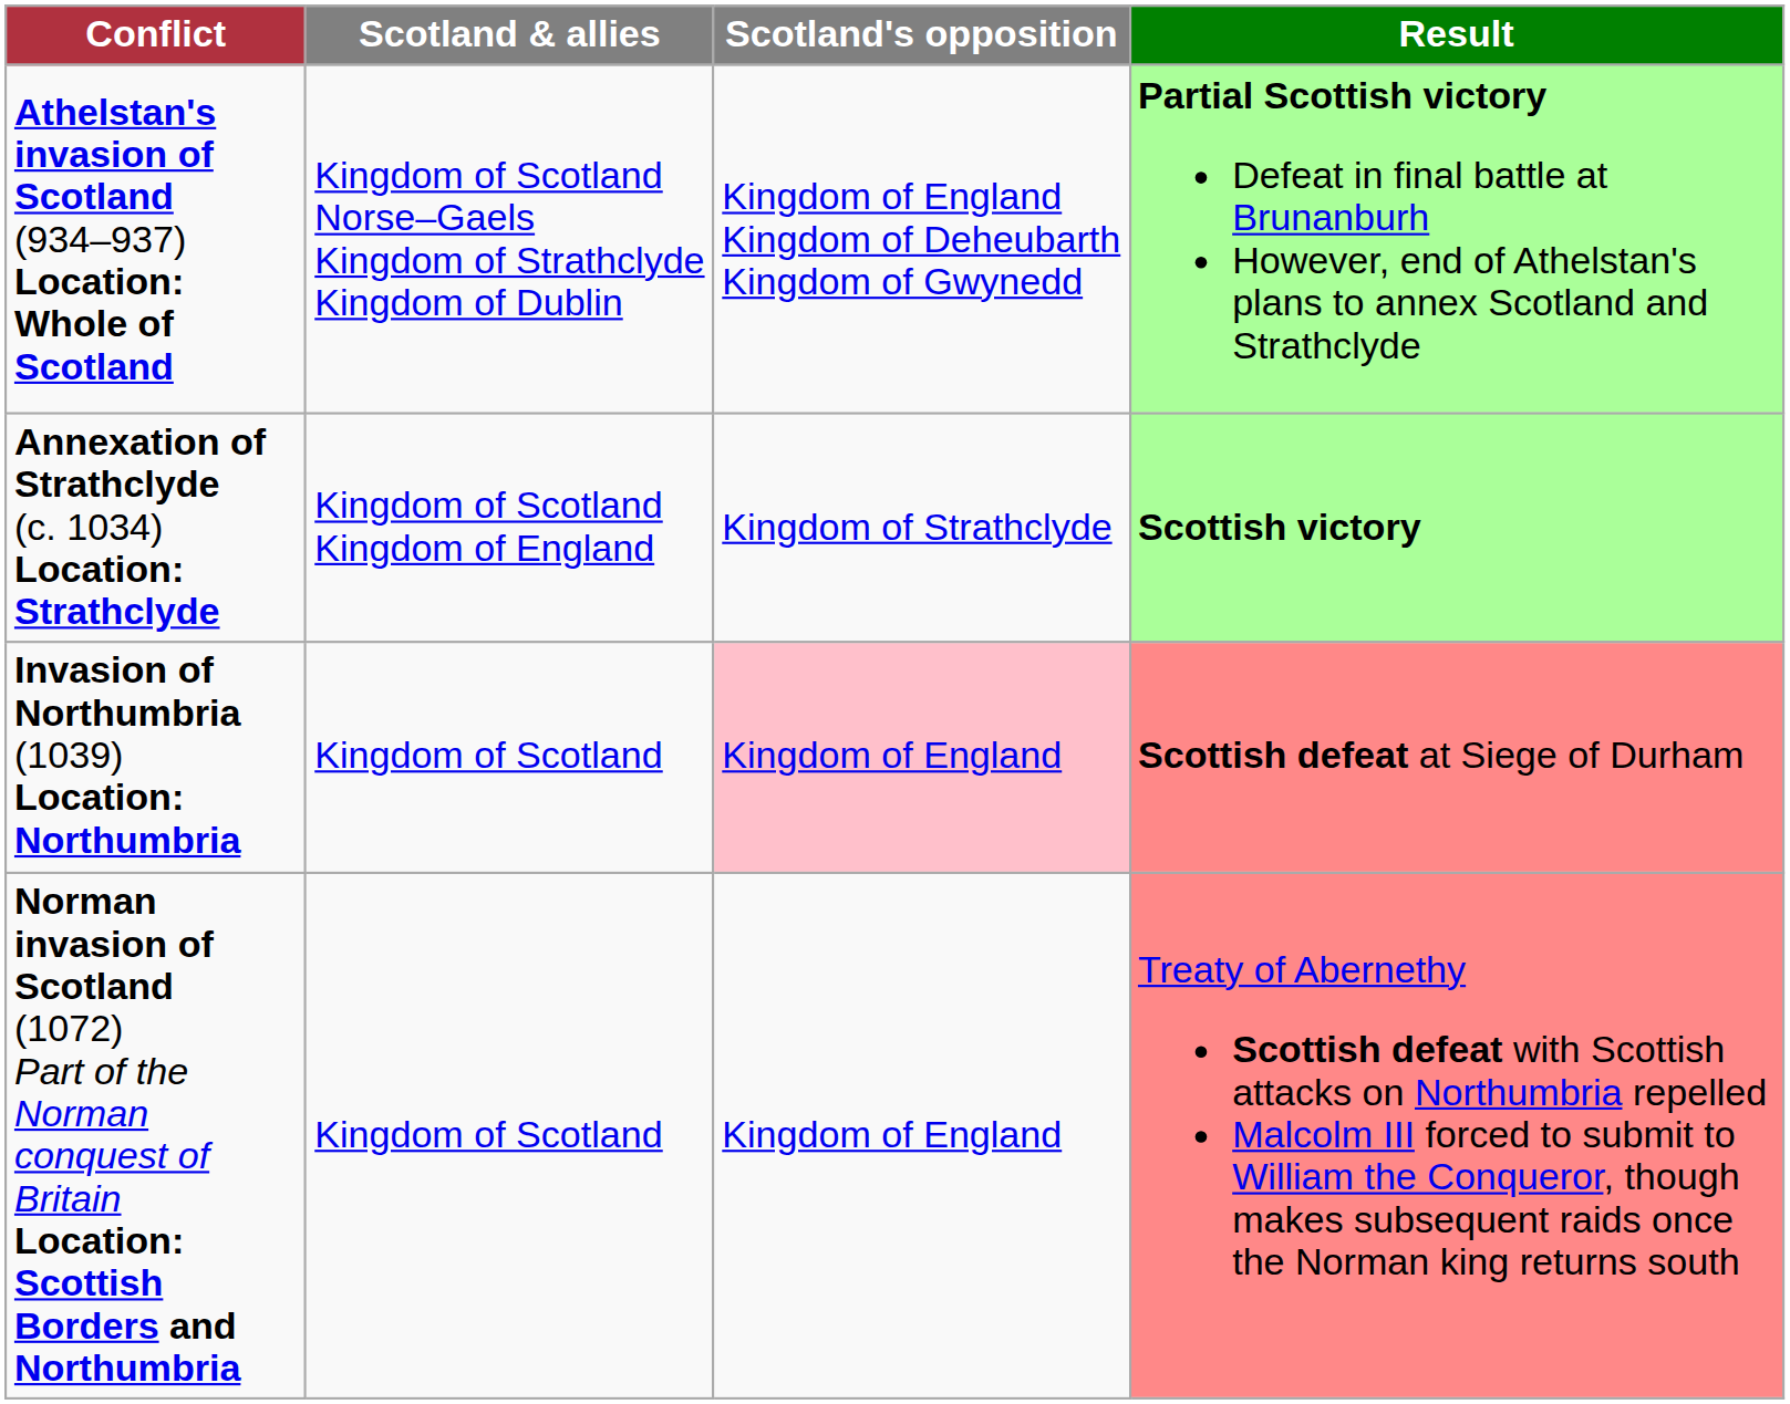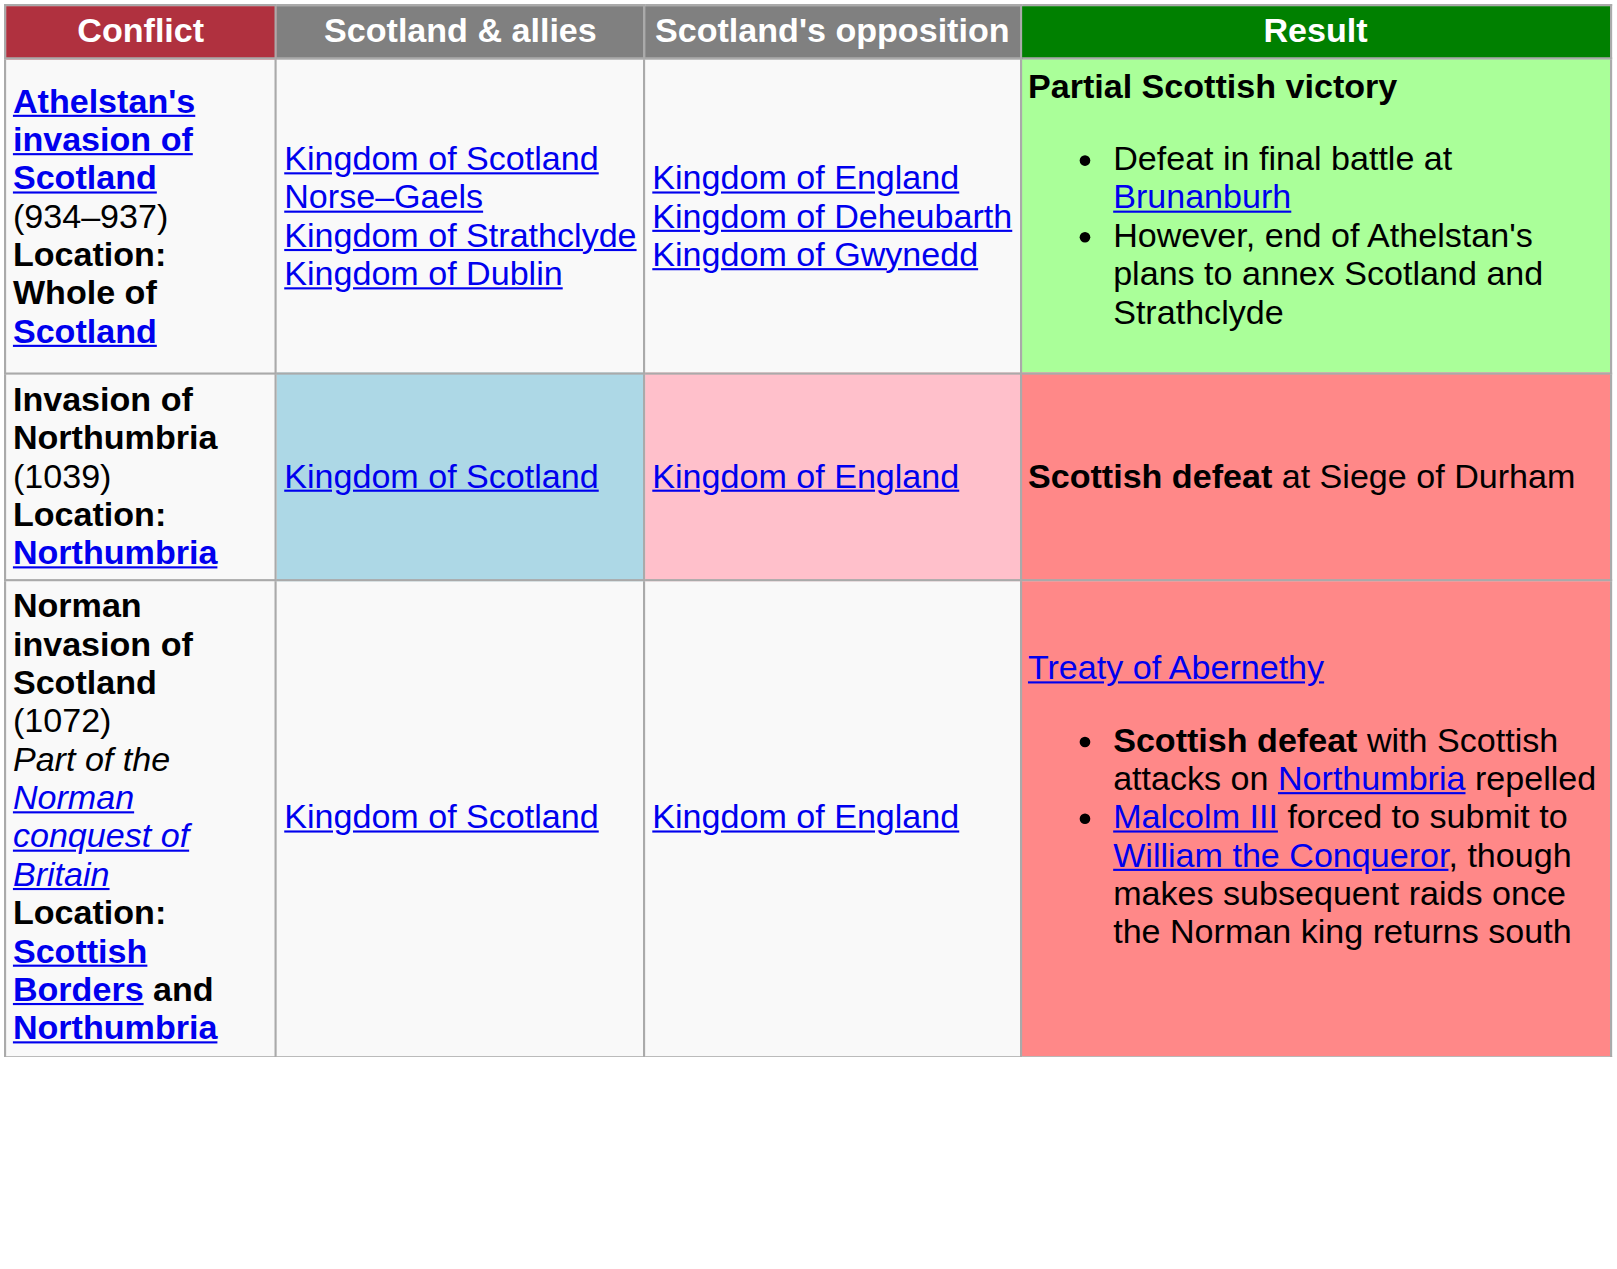 <table class="wikitable">
 <tr>
 <th style="color: white; background:#b0313f; width:120px;">Conflict</th>
 <th style="color: white; background:gray;">Scotland & allies</th>
 <th style="color: white; background:gray;">Scotland's opposition</th>
 <th style="color: white; background:green; width:270px;">Result</th>
 </tr>
 <tr>
 <td><strong><a href='#'>Athelstan's invasion of Scotland</a></strong><br>(934–937)<br><strong>Location: Whole of <a href='#'>Scotland</a></strong></td>
 <td> <a href='#'>Kingdom of Scotland</a><br><a href='#'>Norse–Gaels</a><br><a href='#'>Kingdom of Strathclyde</a><br><a href='#'>Kingdom of Dublin</a></td>
 <td> <a href='#'>Kingdom of England</a><br> <a href='#'>Kingdom of Deheubarth</a><br> <a href='#'>Kingdom of Gwynedd</a></td>
 <td style="Background:#AF9"><strong>Partial Scottish victory</strong><br><ul><li>Defeat in final battle at <a href='#'>Brunanburh</a></li><li>However, end of Athelstan's plans to annex Scotland and Strathclyde</li></ul></td>
 </tr>
 <tr>
-<td><strong>Annexation of Strathclyde</strong><br>(c. 1034)<br><strong>Location:</strong> <a href='#'><strong>Strathclyde</strong></a> </td>
-<td> <a href='#'>Kingdom of Scotland</a><br> <a href='#'>Kingdom of England</a></td>
-<td><a href='#'>Kingdom of Strathclyde</a></td>
-<td style="Background:#AF9"><strong>Scottish victory</strong></td>
-</tr>
-<tr>
 <td><strong>Invasion of Northumbria</strong><br>(1039)<br><strong>Location: <a href='#'>Northumbria</a></strong></td>
-<td> <a href='#'>Kingdom of Scotland</a></td>
+<td style="background: lightblue;"> <a href='#'>Kingdom of Scotland</a></td>
 <td style="background: pink;"> <a href='#'>Kingdom of England</a></td>
 <td style="Background:#F88"><strong>Scottish defeat</strong> at Siege of Durham</td>
 </tr>
 <tr>
 <td><strong>Norman invasion of Scotland</strong><br>(1072)<br><em>Part of the <a href='#'>Norman conquest of Britain</a></em><br><strong>Location: <a href='#'>Scottish Borders</a> and <a href='#'>Northumbria</a></strong></td>
 <td> <a href='#'>Kingdom of Scotland</a></td>
 <td> <a href='#'>Kingdom of England</a></td>
 <td style="Background:#F88"><a href='#'>Treaty of Abernethy</a><br><ul><li><strong>Scottish defeat</strong> with Scottish attacks on <a href='#'>Northumbria</a> repelled</li><li><a href='#'>Malcolm III</a> forced to submit to <a href='#'>William the Conqueror</a>, though makes subsequent raids once the Norman king returns south</li></ul></td>
 </tr>
 </table>
